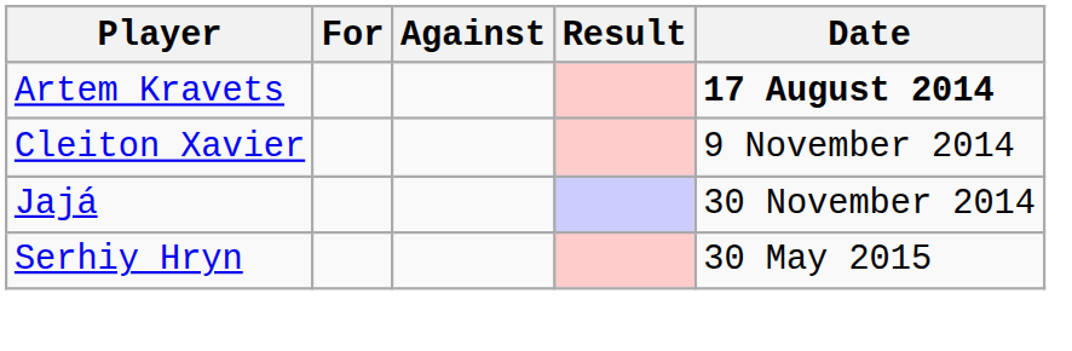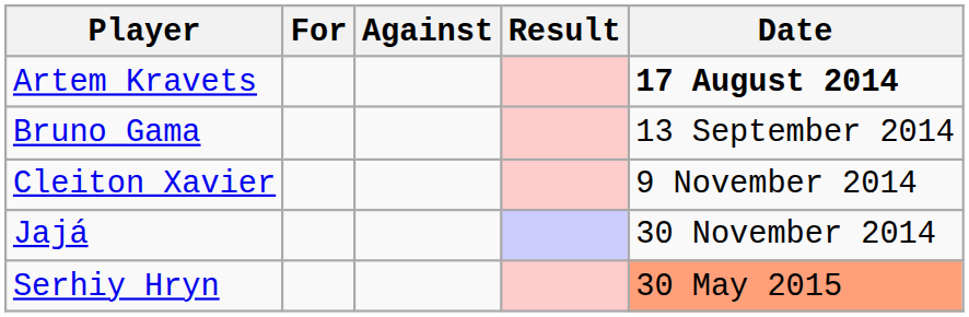 <table class="wikitable sortable">
 <tr>
 <th>Player</th>
 <th>For</th>
 <th>Against</th>
 <th>Result</th>
 <th>Date</th>
 </tr>
 <tr>
 <td> <a href='#'>Artem Kravets</a></td>
 <td></td>
 <td></td>
 <td style="background:#fcc;"></td>
 <td><strong>17 August 2014</strong></td>
+</tr>
+<tr>
+<td> <a href='#'>Bruno Gama</a></td>
+<td></td>
+<td></td>
+<td style="background:#fcc;"></td>
+<td>13 September 2014</td>
 </tr>
 <tr>
 <td> <a href='#'>Cleiton Xavier</a></td>
 <td></td>
 <td></td>
 <td style="background:#fcc;"></td>
 <td>9 November 2014</td>
 </tr>
 <tr>
 <td> <a href='#'>Jajá</a></td>
 <td></td>
 <td></td>
 <td style="background:#ccf;"></td>
 <td>30 November 2014</td>
 </tr>
 <tr>
 <td> <a href='#'>Serhiy Hryn</a></td>
 <td></td>
 <td></td>
 <td style="background:#fcc;"></td>
-<td>30 May 2015</td>
+<td style="background: lightsalmon;">30 May 2015</td>
 </tr>
 </table>
